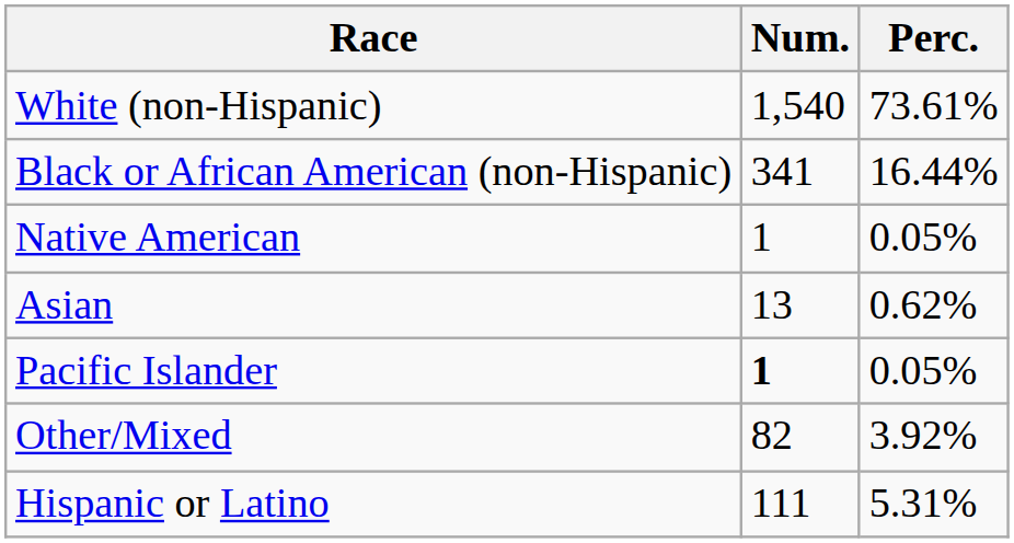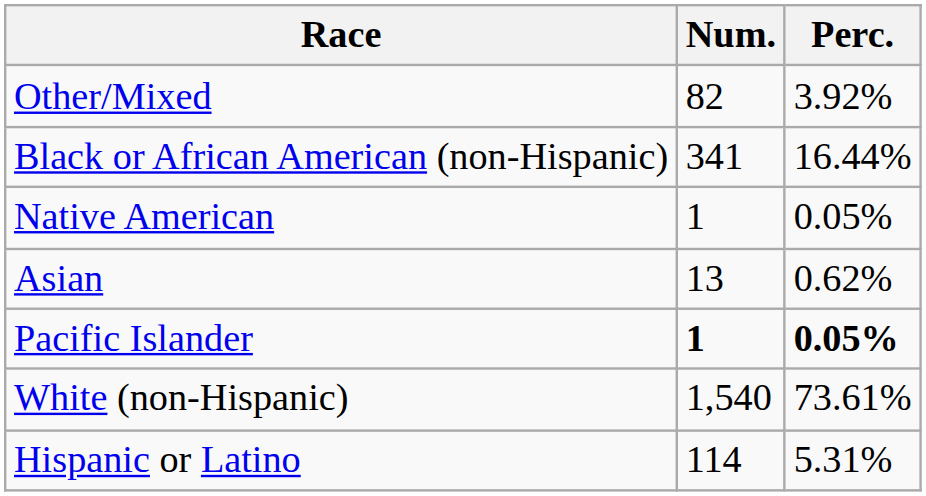 <table class="wikitable">
 <tr>
 <th>Race</th>
 <th>Num.</th>
 <th>Perc.</th>
 </tr>
 <tr>
-<td><a href='#'>White</a> (non-Hispanic)</td>
-<td>1,540</td>
-<td>73.61%</td>
+<td><a href='#'>Other/Mixed</a></td>
+<td>82</td>
+<td>3.92%</td>
 </tr>
 <tr>
 <td><a href='#'>Black or African American</a> (non-Hispanic)</td>
 <td>341</td>
 <td>16.44%</td>
 </tr>
 <tr>
 <td><a href='#'>Native American</a></td>
 <td>1</td>
 <td>0.05%</td>
 </tr>
 <tr>
 <td><a href='#'>Asian</a></td>
 <td>13</td>
 <td>0.62%</td>
 </tr>
 <tr>
 <td><a href='#'>Pacific Islander</a></td>
 <td><strong>1</strong></td>
-<td>0.05%</td>
+<td><strong>0.05%</strong></td>
 </tr>
 <tr>
-<td><a href='#'>Other/Mixed</a></td>
-<td>82</td>
-<td>3.92%</td>
+<td><a href='#'>White</a> (non-Hispanic)</td>
+<td>1,540</td>
+<td>73.61%</td>
 </tr>
 <tr>
 <td><a href='#'>Hispanic</a> or <a href='#'>Latino</a></td>
-<td>111</td>
+<td>114</td>
 <td>5.31%</td>
 </tr>
 </table>
